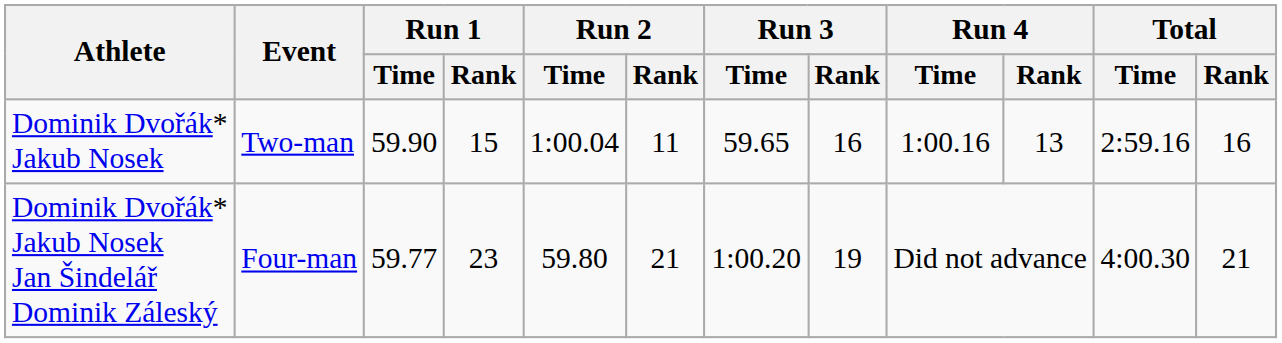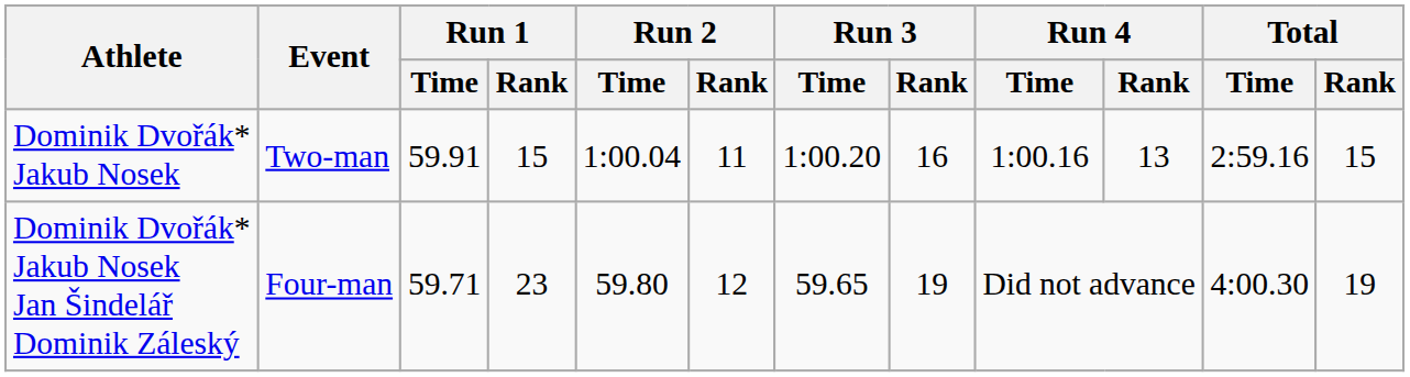 <table class="wikitable" style="font-size:90%">
 <tr>
 <th rowspan="2">Athlete</th>
 <th rowspan="2">Event</th>
 <th colspan="2">Run 1</th>
 <th colspan="2">Run 2</th>
 <th colspan="2">Run 3</th>
 <th colspan="2">Run 4</th>
 <th colspan="2">Total</th>
 </tr>
 <tr style="font-size:95%">
 <th>Time</th>
 <th>Rank</th>
 <th>Time</th>
 <th>Rank</th>
 <th>Time</th>
 <th>Rank</th>
 <th>Time</th>
 <th>Rank</th>
 <th>Time</th>
 <th>Rank</th>
 </tr>
 <tr align=center>
 <td align=left><a href='#'>Dominik Dvořák</a>*<br><a href='#'>Jakub Nosek</a></td>
 <td align=left><a href='#'>Two-man</a></td>
-<td>59.90</td>
+<td>59.91</td>
 <td>15</td>
 <td>1:00.04</td>
 <td>11</td>
-<td>59.65</td>
+<td>1:00.20</td>
 <td>16</td>
 <td>1:00.16</td>
 <td>13</td>
 <td>2:59.16</td>
-<td>16</td>
+<td>15</td>
 </tr>
 <tr align=center>
 <td align=left><a href='#'>Dominik Dvořák</a>*<br><a href='#'>Jakub Nosek</a><br><a href='#'>Jan Šindelář</a><br><a href='#'>Dominik Záleský</a></td>
 <td align=left><a href='#'>Four-man</a></td>
-<td>59.77</td>
+<td>59.71</td>
 <td>23</td>
 <td>59.80</td>
-<td>21</td>
-<td>1:00.20</td>
+<td>12</td>
+<td>59.65</td>
 <td>19</td>
 <td colspan=2>Did not advance</td>
 <td>4:00.30</td>
-<td>21</td>
+<td>19</td>
 </tr>
 </table>
